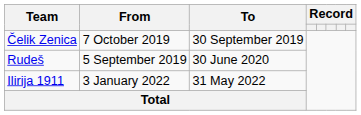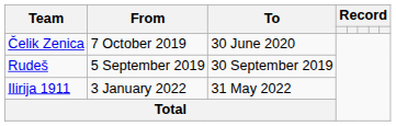 <table class=wikitable style="text-align: center">
 <tr>
 <th rowspan=2>Team</th>
 <th rowspan=2>From</th>
 <th rowspan=2>To</th>
 <th colspan=5>Record</th>
 </tr>
 <tr>
 <th></th>
 <th></th>
 <th></th>
 <th></th>
 <th></th>
 </tr>
 <tr>
 <td align=left><a href='#'>Čelik Zenica</a></td>
 <td align=left>7 October 2019</td>
-<td align=left>30 September 2019<br></td>
+<td align=left>30 June 2020<br></td>
 </tr>
 <tr>
 <td align=left><a href='#'>Rudeš</a></td>
 <td align=left>5 September 2019</td>
-<td align=left>30 June 2020<br></td>
+<td align=left>30 September 2019<br></td>
 </tr>
 <tr>
 <td align=left><a href='#'>Ilirija 1911</a></td>
 <td align=left>3 January 2022</td>
 <td align=left>31 May 2022<br></td>
 </tr>
 <tr>
 <th colspan=3>Total<br></th>
 </tr>
 </table>
